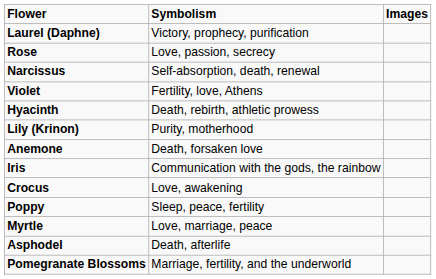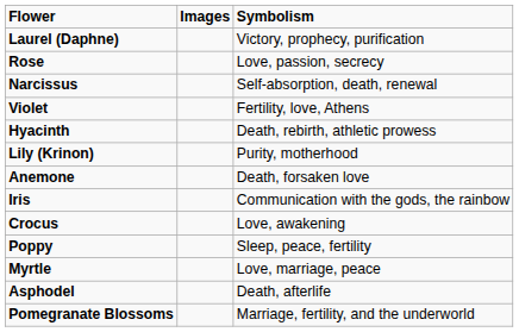 <table class="wikitable">
 <tr>
 <td><strong>Flower</strong></td>
+<td><strong>Images</strong></td>
 <td><strong>Symbolism</strong></td>
-<td><strong>Images</strong></td>
 </tr>
 <tr>
 <td><strong>Laurel (Daphne)</strong></td>
+<td></td>
 <td>Victory, prophecy, purification</td>
-<td></td>
 </tr>
 <tr>
 <td><strong>Rose</strong></td>
+<td></td>
 <td>Love, passion, secrecy</td>
-<td></td>
 </tr>
 <tr>
 <td><strong>Narcissus</strong></td>
+<td></td>
 <td>Self-absorption, death, renewal</td>
-<td></td>
 </tr>
 <tr>
 <td><strong>Violet</strong></td>
+<td></td>
 <td>Fertility, love, Athens</td>
-<td></td>
 </tr>
 <tr>
 <td><strong>Hyacinth</strong></td>
+<td></td>
 <td>Death, rebirth, athletic prowess</td>
-<td></td>
 </tr>
 <tr>
 <td><strong>Lily (Krinon)</strong></td>
+<td></td>
 <td>Purity, motherhood</td>
-<td></td>
 </tr>
 <tr>
 <td><strong>Anemone</strong></td>
+<td></td>
 <td>Death, forsaken love</td>
-<td></td>
 </tr>
 <tr>
 <td><strong>Iris</strong></td>
+<td></td>
 <td>Communication with the gods, the rainbow</td>
-<td></td>
 </tr>
 <tr>
 <td><strong>Crocus</strong></td>
+<td></td>
 <td>Love, awakening</td>
-<td></td>
 </tr>
 <tr>
 <td><strong>Poppy</strong></td>
+<td></td>
 <td>Sleep, peace, fertility</td>
-<td></td>
 </tr>
 <tr>
 <td><strong>Myrtle</strong></td>
+<td></td>
 <td>Love, marriage, peace</td>
-<td></td>
 </tr>
 <tr>
 <td><strong>Asphodel</strong></td>
+<td></td>
 <td>Death, afterlife</td>
-<td></td>
 </tr>
 <tr>
 <td><strong>Pomegranate Blossoms</strong></td>
+<td></td>
 <td>Marriage, fertility, and the underworld</td>
-<td></td>
 </tr>
 </table>
